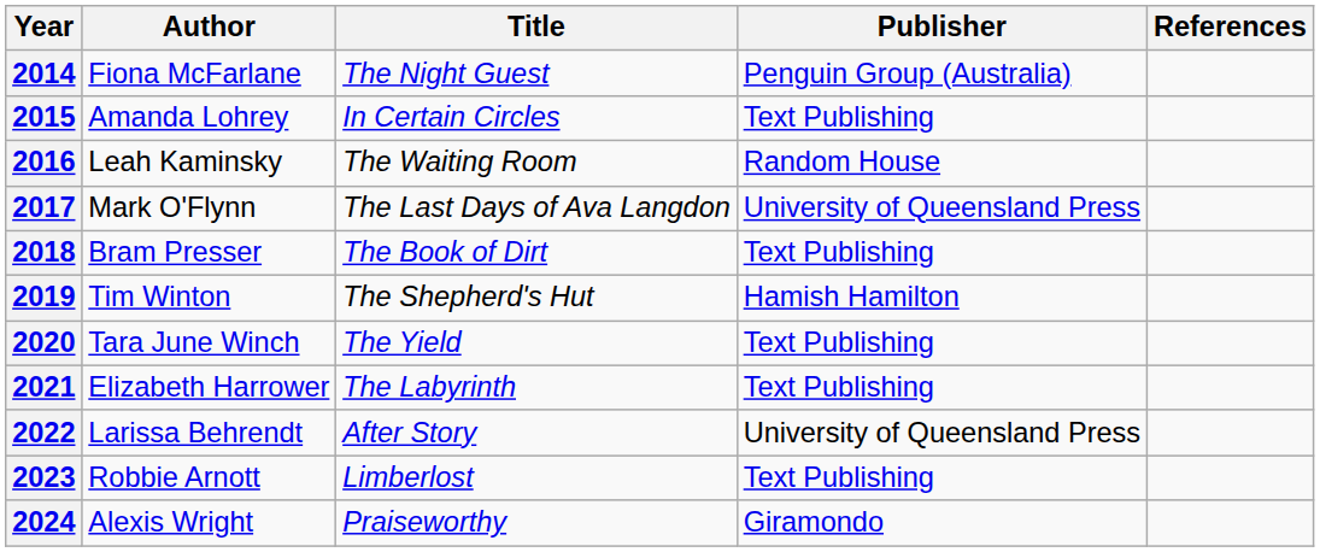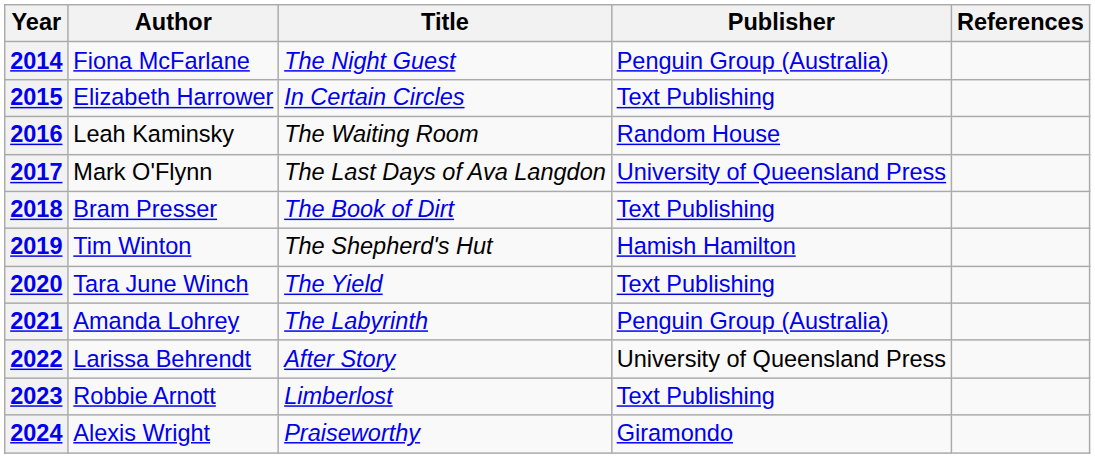 <table class="wikitable">
 <tr>
 <th>Year</th>
 <th>Author</th>
 <th>Title</th>
 <th>Publisher</th>
 <th>References</th>
 </tr>
 <tr>
 <th><a href='#'>2014</a></th>
 <td><a href='#'>Fiona McFarlane</a></td>
 <td><em><a href='#'>The Night Guest</a></em></td>
 <td><a href='#'>Penguin Group (Australia)</a></td>
 <td></td>
 </tr>
 <tr>
 <th><a href='#'>2015</a></th>
-<td><a href='#'>Amanda Lohrey</a></td>
+<td><a href='#'>Elizabeth Harrower</a></td>
 <td><em><a href='#'>In Certain Circles</a></em></td>
 <td><a href='#'>Text Publishing</a></td>
 <td></td>
 </tr>
 <tr>
 <th><a href='#'>2016</a></th>
 <td>Leah Kaminsky</td>
 <td><em>The Waiting Room</em></td>
 <td><a href='#'>Random House</a></td>
 <td></td>
 </tr>
 <tr>
 <th><a href='#'>2017</a></th>
 <td>Mark O'Flynn</td>
 <td><em>The Last Days of Ava Langdon</em></td>
 <td><a href='#'>University of Queensland Press</a></td>
 <td></td>
 </tr>
 <tr>
 <th><a href='#'>2018</a></th>
 <td><a href='#'>Bram Presser</a></td>
 <td><em><a href='#'>The Book of Dirt</a></em></td>
 <td><a href='#'>Text Publishing</a></td>
 <td></td>
 </tr>
 <tr>
 <th><a href='#'>2019</a></th>
 <td><a href='#'>Tim Winton</a></td>
 <td><em>The Shepherd's Hut</em></td>
 <td><a href='#'>Hamish Hamilton</a></td>
 <td></td>
 </tr>
 <tr>
 <th><a href='#'>2020</a></th>
 <td><a href='#'>Tara June Winch</a></td>
 <td><em><a href='#'>The Yield</a></em></td>
 <td><a href='#'>Text Publishing</a></td>
 <td></td>
 </tr>
 <tr>
 <th><a href='#'>2021</a></th>
-<td><a href='#'>Elizabeth Harrower</a></td>
+<td><a href='#'>Amanda Lohrey</a></td>
 <td><em><a href='#'>The Labyrinth</a></em></td>
-<td><a href='#'>Text Publishing</a></td>
+<td><a href='#'>Penguin Group (Australia)</a></td>
 <td></td>
 </tr>
 <tr>
 <th><a href='#'>2022</a></th>
 <td><a href='#'>Larissa Behrendt</a></td>
 <td><em><a href='#'>After Story</a></em></td>
 <td>University of Queensland Press</td>
 <td></td>
 </tr>
 <tr>
 <th><a href='#'>2023</a></th>
 <td><a href='#'>Robbie Arnott</a></td>
 <td><em><a href='#'>Limberlost</a></em></td>
 <td><a href='#'>Text Publishing</a></td>
 <td></td>
 </tr>
 <tr>
 <th><a href='#'>2024</a></th>
 <td><a href='#'>Alexis Wright</a></td>
 <td><em><a href='#'>Praiseworthy</a></em></td>
 <td><a href='#'>Giramondo</a></td>
 <td></td>
 </tr>
 </table>
